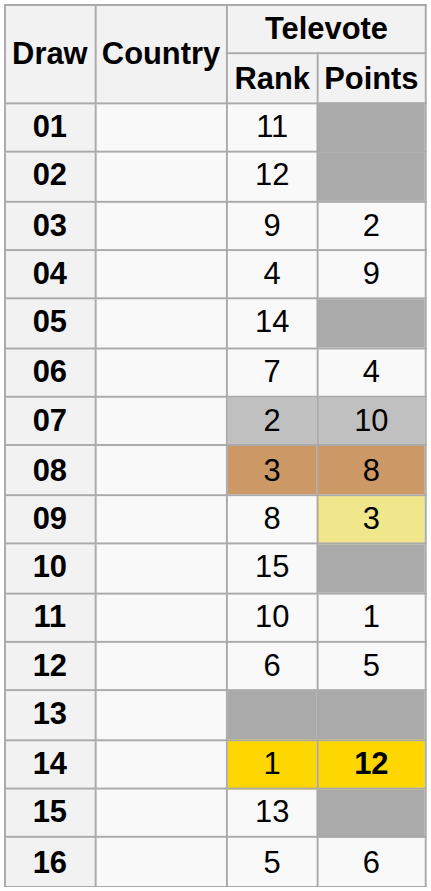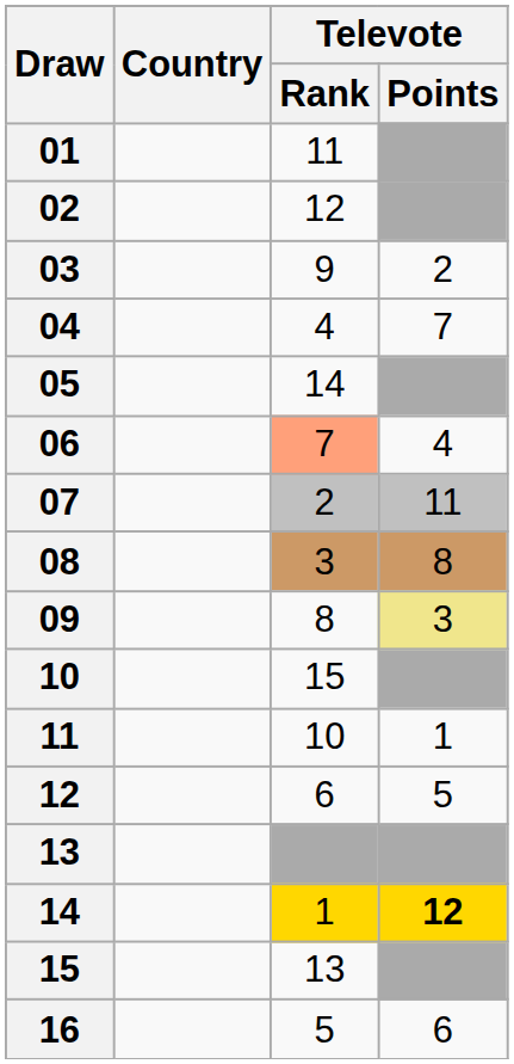 <table class="sortable wikitable collapsible plainrowheaders" style="text-align:center;">
 <tr>
 </tr>
 <tr>
 <th scope="col" rowspan="2">Draw</th>
 <th scope="col" rowspan="2">Country</th>
 <th scope="col" colspan="2">Televote</th>
 </tr>
 <tr>
 <th scope="col">Rank</th>
 <th scope="col" class="unsortable">Points</th>
 </tr>
 <tr>
 <th scope="row" style="text-align:center;">01</th>
 <td style="text-align:left;"></td>
 <td>11</td>
 <td style="background:#AAAAAA;"></td>
 </tr>
 <tr>
 <th scope="row" style="text-align:center;">02</th>
 <td style="text-align:left;"></td>
 <td>12</td>
 <td style="background:#AAAAAA;"></td>
 </tr>
 <tr>
 <th scope="row" style="text-align:center;">03</th>
 <td style="text-align:left;"></td>
 <td>9</td>
 <td>2</td>
 </tr>
 <tr>
 <th scope="row" style="text-align:center;">04</th>
 <td style="text-align:left;"></td>
 <td>4</td>
-<td>9</td>
+<td>7</td>
 </tr>
 <tr>
 <th scope="row" style="text-align:center;">05</th>
 <td style="text-align:left;"></td>
 <td>14</td>
 <td style="background:#AAAAAA;"></td>
 </tr>
 <tr>
 <th scope="row" style="text-align:center;">06</th>
 <td style="text-align:left;"></td>
-<td>7</td>
+<td style="background: lightsalmon;">7</td>
 <td>4</td>
 </tr>
 <tr>
 <th scope="row" style="text-align:center;">07</th>
 <td style="text-align:left;"></td>
 <td style="background:silver;">2</td>
-<td style="background:silver;">10</td>
+<td style="background:silver;">11</td>
 </tr>
 <tr>
 <th scope="row" style="text-align:center;">08</th>
 <td style="text-align:left;"></td>
 <td style="background:#CC9966;">3</td>
 <td style="background:#CC9966;">8</td>
 </tr>
 <tr>
 <th scope="row" style="text-align:center;">09</th>
 <td style="text-align:left;"></td>
 <td>8</td>
 <td style="background: khaki;">3</td>
 </tr>
 <tr>
 <th scope="row" style="text-align:center;">10</th>
 <td style="text-align:left;"></td>
 <td>15</td>
 <td style="background:#AAAAAA;"></td>
 </tr>
 <tr>
 <th scope="row" style="text-align:center;">11</th>
 <td style="text-align:left;"></td>
 <td>10</td>
 <td>1</td>
 </tr>
 <tr>
 <th scope="row" style="text-align:center;">12</th>
 <td style="text-align:left;"></td>
 <td>6</td>
 <td>5</td>
 </tr>
 <tr class=sortbottom>
 <th scope="row" style="text-align:center;">13</th>
 <td style="text-align:left;"></td>
 <td style="background:#AAAAAA;"></td>
 <td style="background:#AAAAAA;"></td>
 </tr>
 <tr>
 <th scope="row" style="text-align:center;">14</th>
 <td style="text-align:left;"></td>
 <td style="background:gold;">1</td>
 <td style="background:gold;"><strong>12</strong></td>
 </tr>
 <tr>
 <th scope="row" style="text-align:center;">15</th>
 <td style="text-align:left;"></td>
 <td>13</td>
 <td style="background:#AAAAAA;"></td>
 </tr>
 <tr>
 <th scope="row" style="text-align:center;">16</th>
 <td style="text-align:left;"></td>
 <td>5</td>
 <td>6</td>
 </tr>
 </table>
